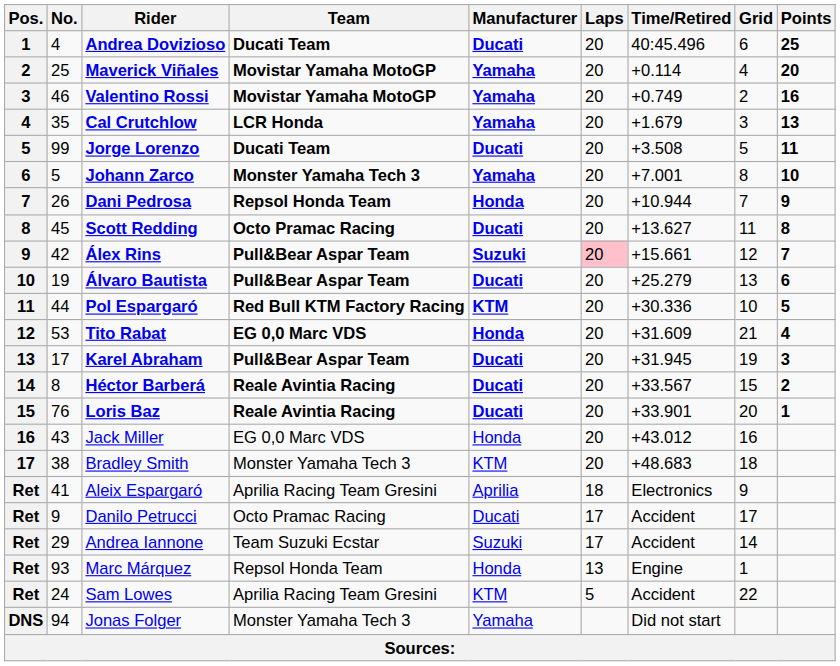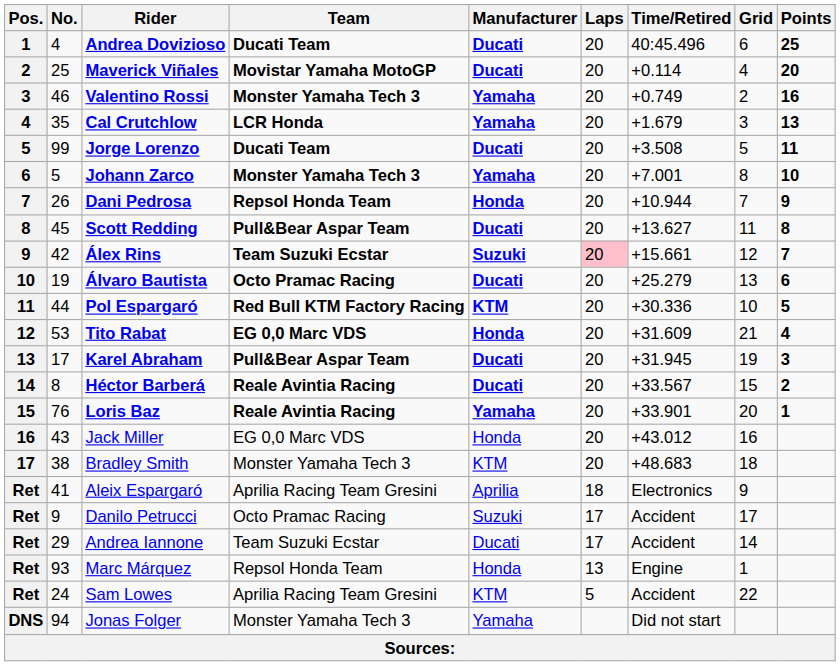 <table class="wikitable" style="font-size: 95%;">
 <tr>
 <th>Pos.</th>
 <th>No.</th>
 <th>Rider</th>
 <th>Team</th>
 <th>Manufacturer</th>
 <th>Laps</th>
 <th>Time/Retired</th>
 <th>Grid</th>
 <th>Points</th>
 </tr>
 <tr>
 <th>1</th>
 <td>4</td>
 <td> <strong><a href='#'>Andrea Dovizioso</a></strong></td>
 <td><strong>Ducati Team</strong></td>
 <td><strong><a href='#'>Ducati</a></strong></td>
 <td>20</td>
 <td>40:45.496</td>
 <td>6</td>
 <td><strong>25</strong></td>
 </tr>
 <tr>
 <th>2</th>
 <td>25</td>
 <td> <strong><a href='#'>Maverick Viñales</a></strong></td>
 <td><strong>Movistar Yamaha MotoGP</strong></td>
-<td><strong><a href='#'>Yamaha</a></strong></td>
+<td><strong><a href='#'>Ducati</a></strong></td>
 <td>20</td>
 <td>+0.114</td>
 <td>4</td>
 <td><strong>20</strong></td>
 </tr>
 <tr>
 <th>3</th>
 <td>46</td>
 <td> <strong><a href='#'>Valentino Rossi</a></strong></td>
-<td><strong>Movistar Yamaha MotoGP</strong></td>
+<td><strong>Monster Yamaha Tech 3</strong></td>
 <td><strong><a href='#'>Yamaha</a></strong></td>
 <td>20</td>
 <td>+0.749</td>
 <td>2</td>
 <td><strong>16</strong></td>
 </tr>
 <tr>
 <th>4</th>
 <td>35</td>
 <td> <strong><a href='#'>Cal Crutchlow</a></strong></td>
 <td><strong>LCR Honda</strong></td>
 <td><strong><a href='#'>Yamaha</a></strong></td>
 <td>20</td>
 <td>+1.679</td>
 <td>3</td>
 <td><strong>13</strong></td>
 </tr>
 <tr>
 <th>5</th>
 <td>99</td>
 <td> <strong><a href='#'>Jorge Lorenzo</a></strong></td>
 <td><strong>Ducati Team</strong></td>
 <td><strong><a href='#'>Ducati</a></strong></td>
 <td>20</td>
 <td>+3.508</td>
 <td>5</td>
 <td><strong>11</strong></td>
 </tr>
 <tr>
 <th>6</th>
 <td>5</td>
 <td> <strong><a href='#'>Johann Zarco</a></strong></td>
 <td><strong>Monster Yamaha Tech 3</strong></td>
 <td><strong><a href='#'>Yamaha</a></strong></td>
 <td>20</td>
 <td>+7.001</td>
 <td>8</td>
 <td><strong>10</strong></td>
 </tr>
 <tr>
 <th>7</th>
 <td>26</td>
 <td> <strong><a href='#'>Dani Pedrosa</a></strong></td>
 <td><strong>Repsol Honda Team</strong></td>
 <td><strong><a href='#'>Honda</a></strong></td>
 <td>20</td>
 <td>+10.944</td>
 <td>7</td>
 <td><strong>9</strong></td>
 </tr>
 <tr>
 <th>8</th>
 <td>45</td>
 <td> <strong><a href='#'>Scott Redding</a></strong></td>
-<td><strong>Octo Pramac Racing</strong></td>
+<td><strong>Pull&Bear Aspar Team</strong></td>
 <td><strong><a href='#'>Ducati</a></strong></td>
 <td>20</td>
 <td>+13.627</td>
 <td>11</td>
 <td><strong>8</strong></td>
 </tr>
 <tr>
 <th>9</th>
 <td>42</td>
 <td> <strong><a href='#'>Álex Rins</a></strong></td>
-<td><strong>Pull&Bear Aspar Team</strong></td>
+<td><strong>Team Suzuki Ecstar</strong></td>
 <td><strong><a href='#'>Suzuki</a></strong></td>
 <td style="background: pink;">20</td>
 <td>+15.661</td>
 <td>12</td>
 <td><strong>7</strong></td>
 </tr>
 <tr>
 <th>10</th>
 <td>19</td>
 <td> <strong><a href='#'>Álvaro Bautista</a></strong></td>
-<td><strong>Pull&Bear Aspar Team</strong></td>
+<td><strong>Octo Pramac Racing</strong></td>
 <td><strong><a href='#'>Ducati</a></strong></td>
 <td>20</td>
 <td>+25.279</td>
 <td>13</td>
 <td><strong>6</strong></td>
 </tr>
 <tr>
 <th>11</th>
 <td>44</td>
 <td> <strong><a href='#'>Pol Espargaró</a></strong></td>
 <td><strong>Red Bull KTM Factory Racing</strong></td>
 <td><strong><a href='#'>KTM</a></strong></td>
 <td>20</td>
 <td>+30.336</td>
 <td>10</td>
 <td><strong>5</strong></td>
 </tr>
 <tr>
 <th>12</th>
 <td>53</td>
 <td> <strong><a href='#'>Tito Rabat</a></strong></td>
 <td><strong>EG 0,0 Marc VDS</strong></td>
 <td><strong><a href='#'>Honda</a></strong></td>
 <td>20</td>
 <td>+31.609</td>
 <td>21</td>
 <td><strong>4</strong></td>
 </tr>
 <tr>
 <th>13</th>
 <td>17</td>
 <td> <strong><a href='#'>Karel Abraham</a></strong></td>
 <td><strong>Pull&Bear Aspar Team</strong></td>
 <td><strong><a href='#'>Ducati</a></strong></td>
 <td>20</td>
 <td>+31.945</td>
 <td>19</td>
 <td><strong>3</strong></td>
 </tr>
 <tr>
 <th>14</th>
 <td>8</td>
 <td> <strong><a href='#'>Héctor Barberá</a></strong></td>
 <td><strong>Reale Avintia Racing</strong></td>
 <td><strong><a href='#'>Ducati</a></strong></td>
 <td>20</td>
 <td>+33.567</td>
 <td>15</td>
 <td><strong>2</strong></td>
 </tr>
 <tr>
 <th>15</th>
 <td>76</td>
 <td> <strong><a href='#'>Loris Baz</a></strong></td>
 <td><strong>Reale Avintia Racing</strong></td>
-<td><strong><a href='#'>Ducati</a></strong></td>
+<td><strong><a href='#'>Yamaha</a></strong></td>
 <td>20</td>
 <td>+33.901</td>
 <td>20</td>
 <td><strong>1</strong></td>
 </tr>
 <tr>
 <th>16</th>
 <td>43</td>
 <td> <a href='#'>Jack Miller</a></td>
 <td>EG 0,0 Marc VDS</td>
 <td><a href='#'>Honda</a></td>
 <td>20</td>
 <td>+43.012</td>
 <td>16</td>
 <td></td>
 </tr>
 <tr>
 <th>17</th>
 <td>38</td>
 <td> <a href='#'>Bradley Smith</a></td>
 <td>Monster Yamaha Tech 3</td>
 <td><a href='#'>KTM</a></td>
 <td>20</td>
 <td>+48.683</td>
 <td>18</td>
 <td></td>
 </tr>
 <tr>
 <th>Ret</th>
 <td>41</td>
 <td> <a href='#'>Aleix Espargaró</a></td>
 <td>Aprilia Racing Team Gresini</td>
 <td><a href='#'>Aprilia</a></td>
 <td>18</td>
 <td>Electronics</td>
 <td>9</td>
 <td></td>
 </tr>
 <tr>
 <th>Ret</th>
 <td>9</td>
 <td> <a href='#'>Danilo Petrucci</a></td>
 <td>Octo Pramac Racing</td>
-<td><a href='#'>Ducati</a></td>
+<td><a href='#'>Suzuki</a></td>
 <td>17</td>
 <td>Accident</td>
 <td>17</td>
 <td></td>
 </tr>
 <tr>
 <th>Ret</th>
 <td>29</td>
 <td> <a href='#'>Andrea Iannone</a></td>
 <td>Team Suzuki Ecstar</td>
-<td><a href='#'>Suzuki</a></td>
+<td><a href='#'>Ducati</a></td>
 <td>17</td>
 <td>Accident</td>
 <td>14</td>
 <td></td>
 </tr>
 <tr>
 <th>Ret</th>
 <td>93</td>
 <td> <a href='#'>Marc Márquez</a></td>
 <td>Repsol Honda Team</td>
 <td><a href='#'>Honda</a></td>
 <td>13</td>
 <td>Engine</td>
 <td>1</td>
 <td></td>
 </tr>
 <tr>
 <th>Ret</th>
 <td>24</td>
 <td> <a href='#'>Sam Lowes</a></td>
 <td>Aprilia Racing Team Gresini</td>
 <td><a href='#'>KTM</a></td>
 <td>5</td>
 <td>Accident</td>
 <td>22</td>
 <td></td>
 </tr>
 <tr>
 <th>DNS</th>
 <td>94</td>
 <td> <a href='#'>Jonas Folger</a></td>
 <td>Monster Yamaha Tech 3</td>
 <td><a href='#'>Yamaha</a></td>
 <td></td>
 <td>Did not start</td>
 <td></td>
 <td></td>
 </tr>
 <tr>
 <th colspan=9>Sources:</th>
 </tr>
 </table>
